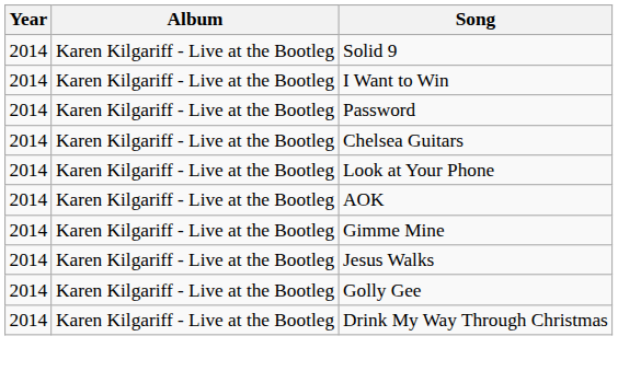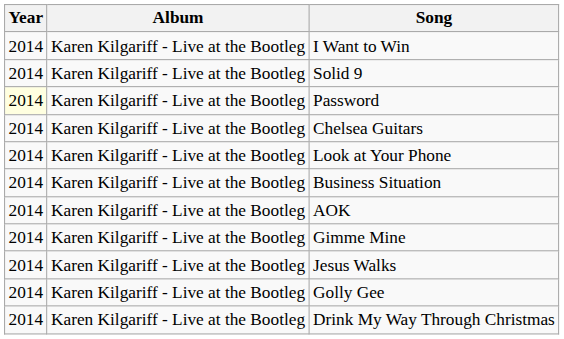 <table class="wikitable sortable">
 <tr>
 <th>Year</th>
 <th>Album</th>
 <th>Song</th>
 </tr>
 <tr>
 <td>2014</td>
 <td>Karen Kilgariff - Live at the Bootleg</td>
-<td>Solid 9</td>
+<td>I Want to Win</td>
 </tr>
 <tr>
 <td>2014</td>
 <td>Karen Kilgariff - Live at the Bootleg</td>
-<td>I Want to Win</td>
+<td>Solid 9</td>
 </tr>
 <tr>
-<td>2014</td>
+<td style="background: lightyellow;">2014</td>
 <td>Karen Kilgariff - Live at the Bootleg</td>
 <td>Password</td>
 </tr>
 <tr>
 <td>2014</td>
 <td>Karen Kilgariff - Live at the Bootleg</td>
 <td>Chelsea Guitars</td>
 </tr>
 <tr>
 <td>2014</td>
 <td>Karen Kilgariff - Live at the Bootleg</td>
 <td>Look at Your Phone</td>
+</tr>
+<tr>
+<td>2014</td>
+<td>Karen Kilgariff - Live at the Bootleg</td>
+<td>Business Situation</td>
 </tr>
 <tr>
 <td>2014</td>
 <td>Karen Kilgariff - Live at the Bootleg</td>
 <td>AOK</td>
 </tr>
 <tr>
 <td>2014</td>
 <td>Karen Kilgariff - Live at the Bootleg</td>
 <td>Gimme Mine</td>
 </tr>
 <tr>
 <td>2014</td>
 <td>Karen Kilgariff - Live at the Bootleg</td>
 <td>Jesus Walks</td>
 </tr>
 <tr>
 <td>2014</td>
 <td>Karen Kilgariff - Live at the Bootleg</td>
 <td>Golly Gee</td>
 </tr>
 <tr>
 <td>2014</td>
 <td>Karen Kilgariff - Live at the Bootleg</td>
 <td>Drink My Way Through Christmas</td>
 </tr>
 </table>
